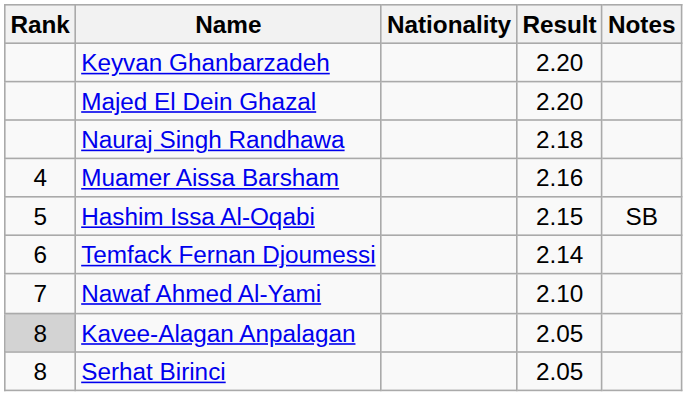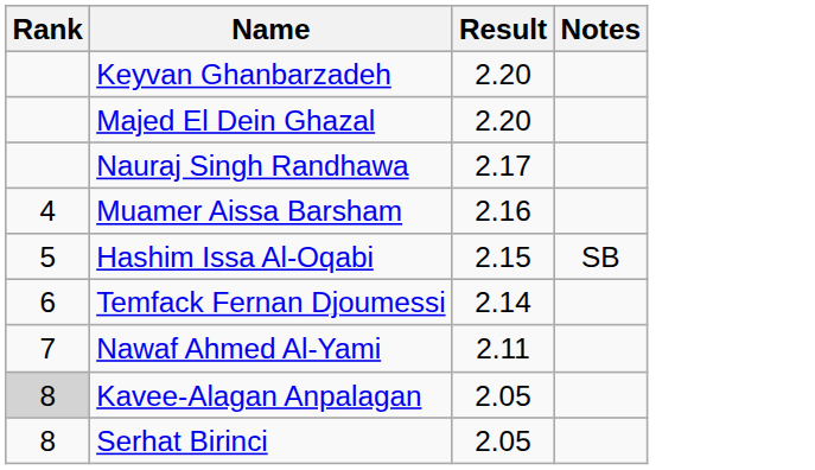 <table class="wikitable sortable" style="text-align:center;font-size:95%">
 <tr>
 <th>Rank</th>
 <th>Name</th>
-<th>Nationality</th>
 <th>Result</th>
 <th>Notes</th>
 </tr>
 <tr>
 <td></td>
 <td align=left><a href='#'>Keyvan Ghanbarzadeh</a></td>
-<td align=left></td>
 <td>2.20</td>
 <td></td>
 </tr>
 <tr>
 <td></td>
 <td align=left><a href='#'>Majed El Dein Ghazal</a></td>
-<td align=left></td>
 <td>2.20</td>
 <td></td>
 </tr>
 <tr>
 <td></td>
 <td align=left><a href='#'>Nauraj Singh Randhawa</a></td>
-<td align=left></td>
-<td>2.18</td>
+<td>2.17</td>
 <td></td>
 </tr>
 <tr>
 <td>4</td>
 <td align=left><a href='#'>Muamer Aissa Barsham</a></td>
-<td align=left></td>
 <td>2.16</td>
 <td></td>
 </tr>
 <tr>
 <td>5</td>
 <td align=left><a href='#'>Hashim Issa Al-Oqabi</a></td>
-<td align=left></td>
 <td>2.15</td>
 <td>SB</td>
 </tr>
 <tr>
 <td>6</td>
 <td align=left><a href='#'>Temfack Fernan Djoumessi</a></td>
-<td align=left></td>
 <td>2.14</td>
 <td></td>
 </tr>
 <tr>
 <td>7</td>
 <td align=left><a href='#'>Nawaf Ahmed Al-Yami</a></td>
-<td align=left></td>
-<td>2.10</td>
+<td>2.11</td>
 <td></td>
 </tr>
 <tr>
 <td style="background: lightgrey;">8</td>
 <td align=left><a href='#'>Kavee-Alagan Anpalagan</a></td>
-<td align=left></td>
 <td>2.05</td>
 <td></td>
 </tr>
 <tr>
 <td>8</td>
 <td align=left><a href='#'>Serhat Birinci</a></td>
-<td align=left></td>
 <td>2.05</td>
 <td></td>
 </tr>
 </table>
